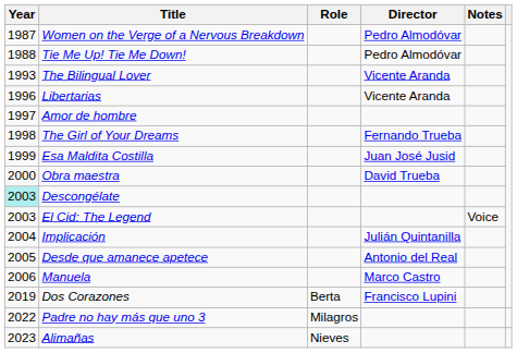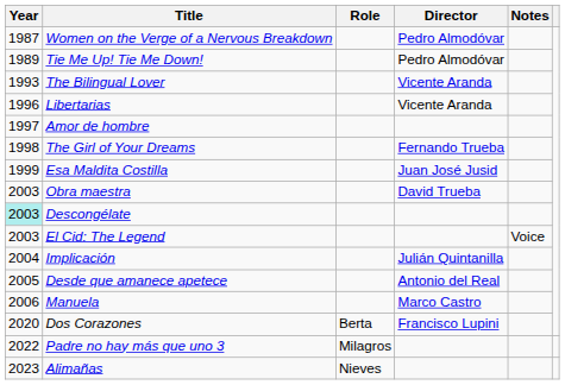 <table class="wikitable sortable">
 <tr>
 <th>Year</th>
 <th>Title</th>
 <th>Role</th>
 <th>Director</th>
 <th class="unsortable">Notes</th>
 <th class="unsortable"></th>
 </tr>
 <tr>
 <td>1987</td>
 <td><em><a href='#'>Women on the Verge of a Nervous Breakdown</a></em></td>
 <td></td>
 <td><a href='#'>Pedro Almodóvar</a></td>
 <td></td>
 </tr>
 <tr>
-<td>1988</td>
+<td>1989</td>
 <td><em><a href='#'>Tie Me Up! Tie Me Down!</a></em></td>
 <td></td>
 <td>Pedro Almodóvar</td>
 <td></td>
 </tr>
 <tr>
 <td>1993</td>
 <td><em><a href='#'>The Bilingual Lover</a></em></td>
 <td></td>
 <td><a href='#'>Vicente Aranda</a></td>
 <td></td>
 </tr>
 <tr>
 <td>1996</td>
 <td><em><a href='#'>Libertarias</a></em></td>
 <td></td>
 <td>Vicente Aranda</td>
 <td></td>
 </tr>
 <tr>
 <td>1997</td>
 <td><em><a href='#'>Amor de hombre</a></em></td>
 <td></td>
 <td></td>
 <td></td>
 </tr>
 <tr>
 <td>1998</td>
 <td><em><a href='#'>The Girl of Your Dreams</a></em></td>
 <td></td>
 <td><a href='#'>Fernando Trueba</a></td>
 <td></td>
 </tr>
 <tr>
 <td>1999</td>
 <td><em><a href='#'>Esa Maldita Costilla</a></em></td>
 <td></td>
 <td><a href='#'>Juan José Jusid</a></td>
 <td></td>
 </tr>
 <tr>
-<td>2000</td>
+<td>2003</td>
 <td><em><a href='#'>Obra maestra</a></em></td>
 <td></td>
 <td><a href='#'>David Trueba</a></td>
 <td></td>
 </tr>
 <tr>
 <td style="background: paleturquoise;">2003</td>
 <td><em><a href='#'>Descongélate</a></em></td>
 <td></td>
 <td></td>
 <td></td>
 </tr>
 <tr>
 <td>2003</td>
 <td><em><a href='#'>El Cid: The Legend</a></em></td>
 <td></td>
 <td></td>
 <td>Voice</td>
 </tr>
 <tr>
 <td>2004</td>
 <td><em><a href='#'>Implicación</a></em></td>
 <td></td>
 <td><a href='#'>Julián Quintanilla</a></td>
 <td></td>
 </tr>
 <tr>
 <td>2005</td>
 <td><em><a href='#'>Desde que amanece apetece</a></em></td>
 <td></td>
 <td><a href='#'>Antonio del Real</a></td>
 <td></td>
 </tr>
 <tr>
 <td>2006</td>
 <td><em><a href='#'>Manuela</a></em></td>
 <td></td>
 <td><a href='#'>Marco Castro</a></td>
 <td></td>
 </tr>
 <tr>
-<td>2019</td>
+<td>2020</td>
 <td><em>Dos Corazones</em> </td>
 <td>Berta</td>
 <td><a href='#'>Francisco Lupini</a></td>
 <td></td>
 </tr>
 <tr>
 <td>2022</td>
 <td><em><a href='#'>Padre no hay más que uno 3</a></em></td>
 <td>Milagros</td>
 <td></td>
 <td></td>
 <td></td>
 </tr>
 <tr>
 <td>2023</td>
 <td><em><a href='#'>Alimañas</a></em></td>
 <td>Nieves</td>
 <td></td>
 <td></td>
 <td></td>
 </tr>
 </table>
